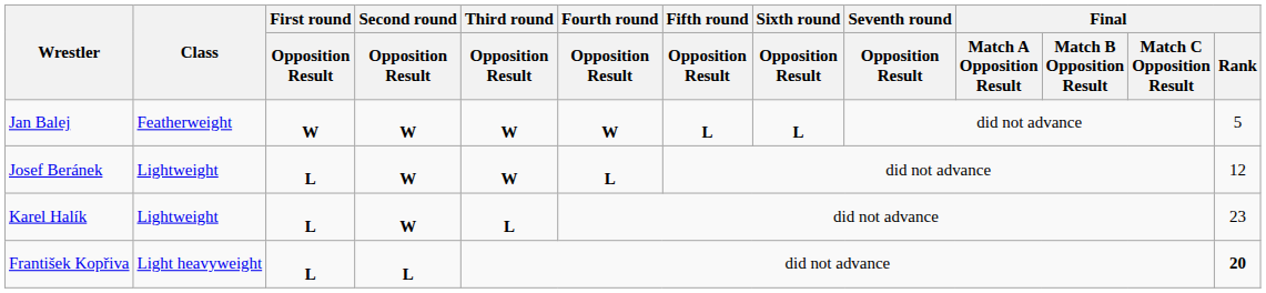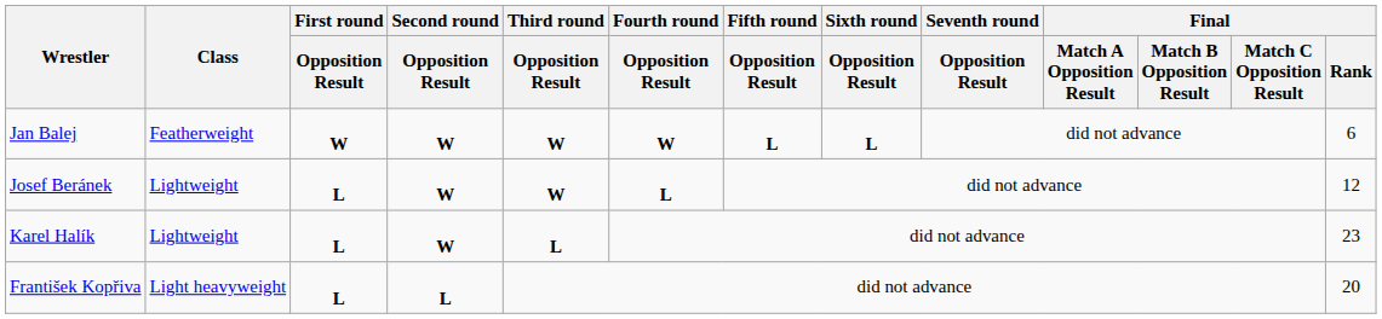 <table class=wikitable style="font-size:90%">
 <tr>
 <th rowspan="2">Wrestler</th>
 <th rowspan="2">Class</th>
 <th>First round</th>
 <th>Second round</th>
 <th>Third round</th>
 <th>Fourth round</th>
 <th>Fifth round</th>
 <th>Sixth round</th>
 <th>Seventh round</th>
 <th colspan="4">Final</th>
 </tr>
 <tr>
 <th>Opposition<br>Result</th>
 <th>Opposition<br>Result</th>
 <th>Opposition<br>Result</th>
 <th>Opposition<br>Result</th>
 <th>Opposition<br>Result</th>
 <th>Opposition<br>Result</th>
 <th>Opposition<br>Result</th>
 <th>Match A<br>Opposition<br>Result</th>
 <th>Match B<br>Opposition<br>Result</th>
 <th>Match C<br>Opposition<br>Result</th>
 <th>Rank</th>
 </tr>
 <tr>
 <td><a href='#'>Jan Balej</a></td>
 <td><a href='#'>Featherweight</a></td>
 <td align=center> <br> <strong>W</strong></td>
 <td align=center> <br> <strong>W</strong></td>
 <td align=center> <br> <strong>W</strong></td>
 <td align=center> <br> <strong>W</strong></td>
 <td align=center> <br> <strong>L</strong></td>
 <td align=center> <br> <strong>L</strong></td>
 <td align=center colspan=4>did not advance</td>
-<td align=center>5</td>
+<td align=center>6</td>
 </tr>
 <tr>
 <td><a href='#'>Josef Beránek</a></td>
 <td><a href='#'>Lightweight</a></td>
 <td align=center> <br> <strong>L</strong></td>
 <td align=center> <br> <strong>W</strong></td>
 <td align=center> <br> <strong>W</strong></td>
 <td align=center> <br> <strong>L</strong></td>
 <td align=center colspan=6>did not advance</td>
 <td align=center>12</td>
 </tr>
 <tr>
 <td><a href='#'>Karel Halík</a></td>
 <td><a href='#'>Lightweight</a></td>
 <td align=center> <br> <strong>L</strong></td>
 <td align=center> <br> <strong>W</strong></td>
 <td align=center> <br> <strong>L</strong></td>
 <td align=center colspan=7>did not advance</td>
 <td align=center>23</td>
 </tr>
 <tr>
 <td><a href='#'>František Kopřiva</a></td>
 <td><a href='#'>Light heavyweight</a></td>
 <td align=center> <br> <strong>L</strong></td>
 <td align=center> <br> <strong>L</strong></td>
 <td align=center colspan=8>did not advance</td>
-<td align=center><strong>20</strong></td>
+<td align=center>20</td>
 </tr>
 </table>
